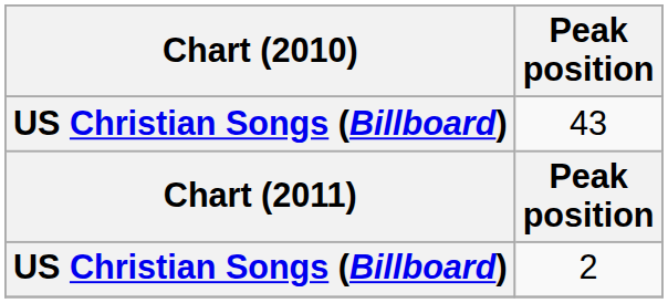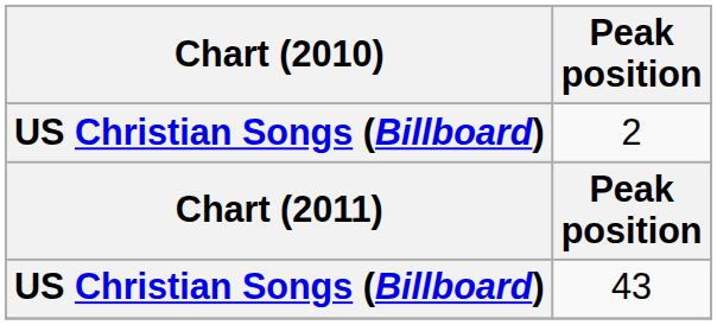 <table class="wikitable sortable plainrowheaders" style="text-align:center">
 <tr>
 <th scope="col">Chart (2010)</th>
 <th scope="col">Peak<br>position</th>
 </tr>
 <tr>
 <th scope="row">US <a href='#'>Christian Songs</a> (<em><a href='#'>Billboard</a></em>)</th>
-<td>43</td>
+<td>2</td>
 </tr>
 <tr>
 <th scope="col">Chart (2011)</th>
 <th scope="col">Peak<br>position</th>
 </tr>
 <tr>
 <th scope="row">US <a href='#'>Christian Songs</a> (<em><a href='#'>Billboard</a></em>)</th>
-<td>2</td>
+<td>43</td>
 </tr>
 <tr>
 </tr>
 </table>
